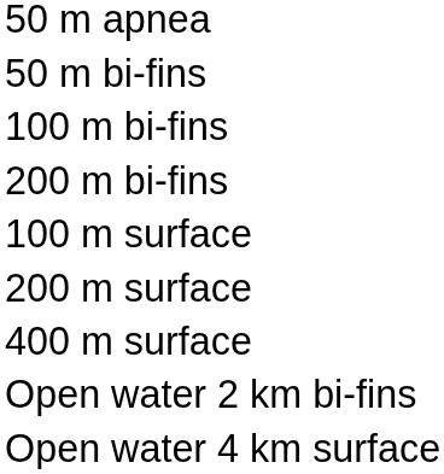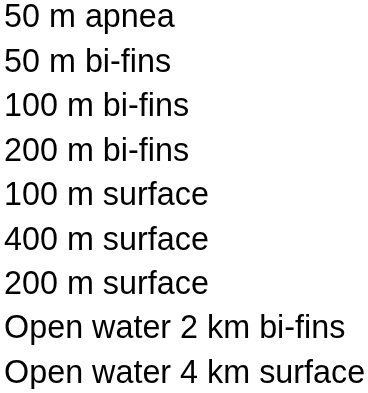 <table>
 <tr>
 <td>50 m apnea</td>
 <td nowrap></td>
 <td></td>
 <td></td>
 </tr>
 <tr>
 <td>50 m bi-fins</td>
 <td></td>
 <td></td>
 <td></td>
 </tr>
 <tr>
 <td>100 m bi-fins</td>
 <td></td>
 <td></td>
 <td></td>
 </tr>
 <tr>
 <td>200 m bi-fins</td>
 <td></td>
 <td></td>
 <td></td>
 </tr>
 <tr>
 <td>100 m surface</td>
 <td></td>
 <td nowrap></td>
 <td nowrap></td>
 </tr>
 <tr>
-<td>200 m surface</td>
+<td>400 m surface</td>
 <td></td>
 <td></td>
 <td></td>
 </tr>
 <tr>
-<td>400 m surface</td>
+<td>200 m surface</td>
 <td></td>
 <td></td>
 <td></td>
 </tr>
 <tr>
 <td>Open water 2 km bi-fins</td>
 <td></td>
 <td></td>
 <td></td>
 </tr>
 <tr>
 <td>Open water 4 km surface</td>
 <td></td>
 <td></td>
 <td></td>
 </tr>
 </table>
